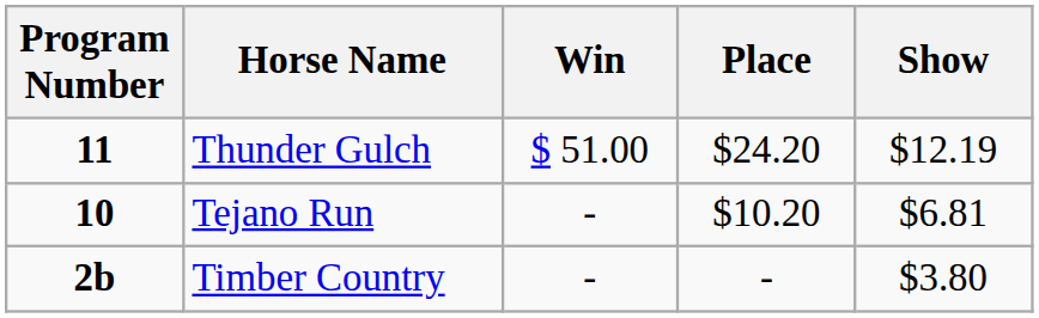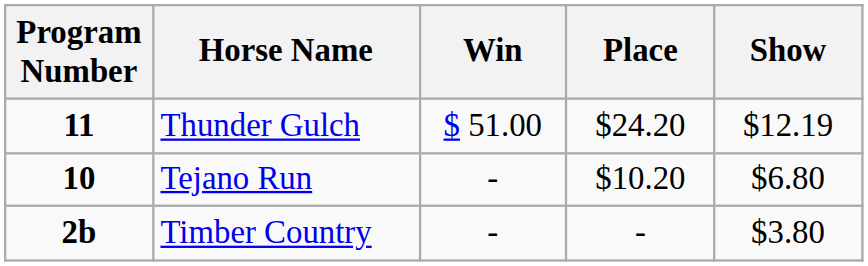 <table class="wikitable sortable" style="font-size:90%">
 <tr>
 <th width="58px">Program<br>Number</th>
 <th width="110px">Horse Name<br></th>
 <th width="58px">Win<br></th>
 <th width="58px">Place<br></th>
 <th width="58px">Show</th>
 </tr>
 <tr>
 <td align=center><strong>11</strong></td>
 <td><a href='#'>Thunder Gulch</a></td>
 <td align=center><a href='#'>$</a> 51.00</td>
 <td align=center>$24.20</td>
 <td align=center>$12.19</td>
 </tr>
 <tr>
 <td align=center><strong>10</strong></td>
 <td><a href='#'>Tejano Run</a></td>
 <td align=center>-</td>
 <td align=center>$10.20</td>
-<td align=center>$6.81</td>
+<td align=center>$6.80</td>
 </tr>
 <tr>
 <td align=center><strong>2b</strong></td>
 <td><a href='#'>Timber Country</a></td>
 <td align=center>-</td>
 <td align=center>-</td>
 <td align=center>$3.80</td>
 </tr>
 </table>
